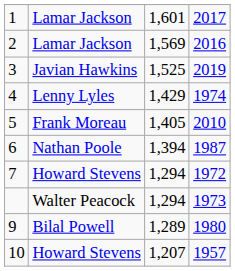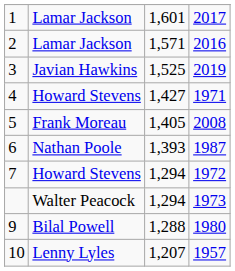 <table class="wikitable">
 <tr>
 </tr>
 <tr>
 <td>1</td>
 <td><a href='#'>Lamar Jackson</a></td>
 <td>1,601</td>
 <td><a href='#'>2017</a></td>
 </tr>
 <tr>
 <td>2</td>
 <td><a href='#'>Lamar Jackson</a></td>
-<td>1,569</td>
+<td>1,571</td>
 <td><a href='#'>2016</a></td>
 </tr>
 <tr>
 <td>3</td>
 <td><a href='#'>Javian Hawkins</a></td>
 <td>1,525</td>
 <td><a href='#'>2019</a></td>
 </tr>
 <tr>
 <td>4</td>
-<td><a href='#'>Lenny Lyles</a></td>
-<td>1,429</td>
-<td><a href='#'>1974</a></td>
+<td><a href='#'>Howard Stevens</a></td>
+<td>1,427</td>
+<td><a href='#'>1971</a></td>
 </tr>
 <tr>
 <td>5</td>
 <td><a href='#'>Frank Moreau</a></td>
 <td>1,405</td>
-<td><a href='#'>2010</a></td>
+<td><a href='#'>2008</a></td>
 </tr>
 <tr>
 <td>6</td>
 <td><a href='#'>Nathan Poole</a></td>
-<td>1,394</td>
+<td>1,393</td>
 <td><a href='#'>1987</a></td>
 </tr>
 <tr>
 <td>7</td>
 <td><a href='#'>Howard Stevens</a></td>
 <td>1,294</td>
 <td><a href='#'>1972</a></td>
 </tr>
 <tr>
 <td></td>
 <td>Walter Peacock</td>
 <td>1,294</td>
 <td><a href='#'>1973</a></td>
 </tr>
 <tr>
 <td>9</td>
 <td><a href='#'>Bilal Powell</a></td>
-<td>1,289</td>
+<td>1,288</td>
 <td><a href='#'>1980</a></td>
 </tr>
 <tr>
 <td>10</td>
-<td><a href='#'>Howard Stevens</a></td>
+<td><a href='#'>Lenny Lyles</a></td>
 <td>1,207</td>
 <td><a href='#'>1957</a></td>
 </tr>
 </table>
